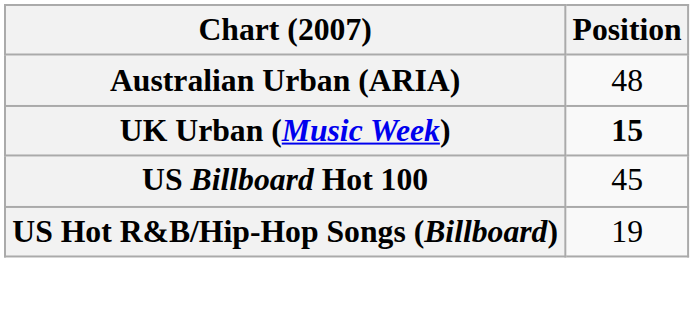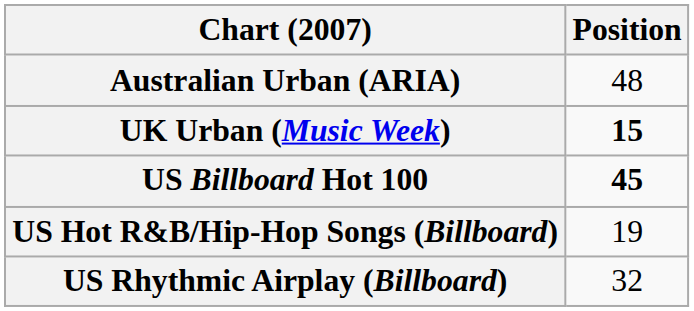 <table class="wikitable sortable plainrowheaders" style="text-align:center">
 <tr>
 <th scope="col">Chart (2007)</th>
 <th scope="col">Position</th>
 </tr>
 <tr>
 <th scope="row">Australian Urban (ARIA)</th>
 <td>48</td>
 </tr>
 <tr>
 <th scope="row">UK Urban (<em><a href='#'>Music Week</a></em>)</th>
 <td><strong>15</strong></td>
 </tr>
 <tr>
 <th scope="row">US <em>Billboard</em> Hot 100</th>
-<td>45</td>
+<td><strong>45</strong></td>
 </tr>
 <tr>
 <th scope="row">US Hot R&B/Hip-Hop Songs (<em>Billboard</em>)</th>
 <td>19</td>
 </tr>
+<tr>
+<th scope="row">US Rhythmic Airplay (<em>Billboard</em>)</th>
+<td>32</td>
+</tr>
 </table>
